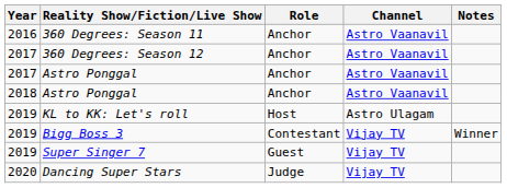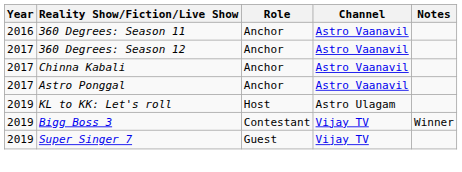 <table class="wikitable">
 <tr style="background:#ccc; text-align:center;">
 <th>Year</th>
 <th>Reality Show/Fiction/Live Show</th>
 <th>Role</th>
 <th>Channel</th>
 <th>Notes</th>
 </tr>
 <tr>
 <td>2016</td>
 <td><em>360 Degrees: Season 11</em></td>
 <td>Anchor</td>
 <td><a href='#'>Astro Vaanavil</a></td>
 <td></td>
 </tr>
 <tr>
 <td>2017</td>
 <td><em>360 Degrees: Season 12</em></td>
 <td>Anchor</td>
 <td><a href='#'>Astro Vaanavil</a></td>
 <td></td>
 </tr>
 <tr>
 <td>2017</td>
-<td><em>Astro Ponggal</em></td>
+<td><em>Chinna Kabali</em></td>
 <td>Anchor</td>
 <td><a href='#'>Astro Vaanavil</a></td>
 <td></td>
 </tr>
 <tr>
-<td>2018</td>
+<td>2017</td>
 <td><em>Astro Ponggal</em></td>
 <td>Anchor</td>
 <td><a href='#'>Astro Vaanavil</a></td>
 <td></td>
 </tr>
 <tr>
 <td>2019</td>
 <td><em>KL to KK: Let's roll</em></td>
 <td>Host</td>
 <td>Astro Ulagam</td>
 <td></td>
 </tr>
 <tr>
 <td>2019</td>
 <td><em><a href='#'>Bigg Boss 3</a></em></td>
 <td>Contestant</td>
 <td><a href='#'>Vijay TV</a></td>
 <td>Winner</td>
 </tr>
 <tr>
 <td>2019</td>
 <td><em><a href='#'>Super Singer 7</a></em></td>
 <td>Guest</td>
 <td><a href='#'>Vijay TV</a></td>
 <td></td>
 </tr>
-<tr>
-<td>2020</td>
-<td><em>Dancing Super Stars</em></td>
-<td>Judge</td>
-<td><a href='#'>Vijay TV</a></td>
-<td></td>
-</tr>
 </table>
